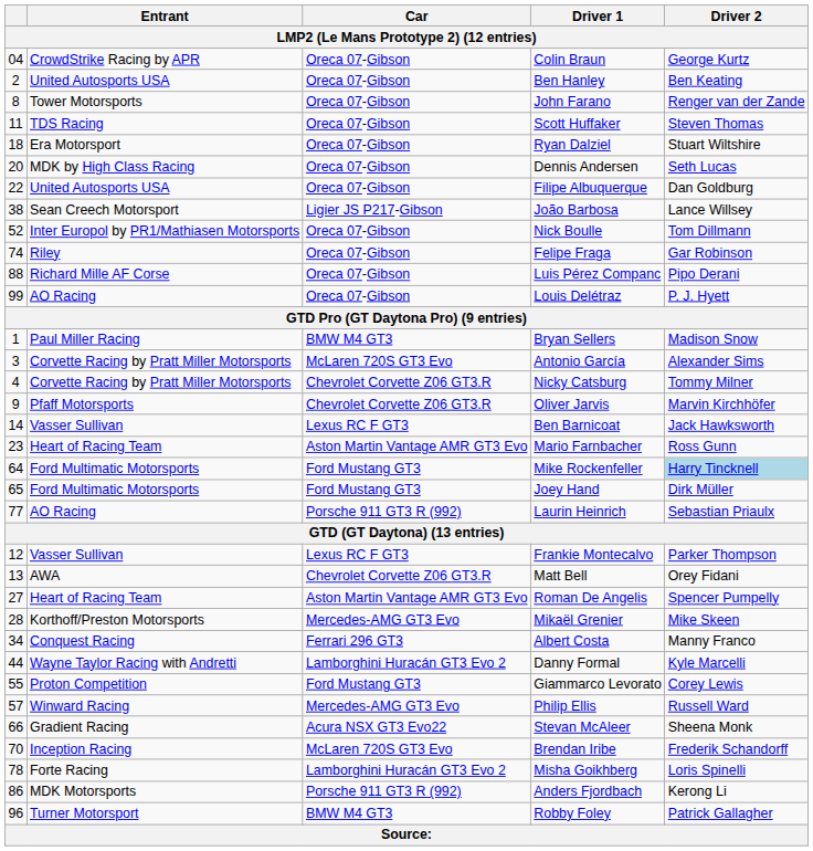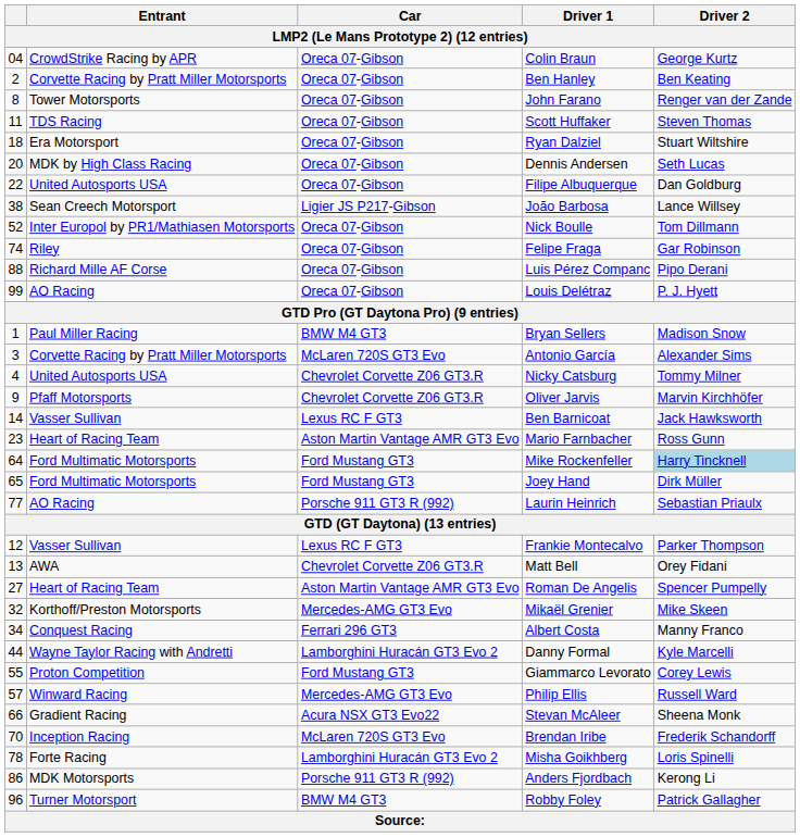 <table class="wikitable" style="font-size: 85%;">
 <tr>
 <th></th>
 <th>Entrant</th>
 <th>Car</th>
 <th>Driver 1</th>
 <th>Driver 2</th>
 </tr>
 <tr>
 <th colspan="5">LMP2 (Le Mans Prototype 2) (12 entries)</th>
 </tr>
 <tr>
 <td align=center>04</td>
 <td> <a href='#'>CrowdStrike</a> Racing by <a href='#'>APR</a></td>
 <td><a href='#'>Oreca 07</a>-<a href='#'>Gibson</a></td>
 <td> <a href='#'>Colin Braun</a></td>
 <td> <a href='#'>George Kurtz</a></td>
 </tr>
 <tr>
 <td align=center>2</td>
-<td> <a href='#'>United Autosports USA</a></td>
+<td> <a href='#'>Corvette Racing</a> by <a href='#'>Pratt Miller Motorsports</a></td>
 <td><a href='#'>Oreca 07</a>-<a href='#'>Gibson</a></td>
 <td> <a href='#'>Ben Hanley</a></td>
 <td> <a href='#'>Ben Keating</a></td>
 </tr>
 <tr>
 <td align=center>8</td>
 <td> Tower Motorsports</td>
 <td><a href='#'>Oreca 07</a>-<a href='#'>Gibson</a></td>
 <td> <a href='#'>John Farano</a></td>
 <td> <a href='#'>Renger van der Zande</a></td>
 </tr>
 <tr>
 <td align=center>11</td>
 <td> <a href='#'>TDS Racing</a></td>
 <td><a href='#'>Oreca 07</a>-<a href='#'>Gibson</a></td>
 <td> <a href='#'>Scott Huffaker</a></td>
 <td> <a href='#'>Steven Thomas</a></td>
 </tr>
 <tr>
 <td align=center>18</td>
 <td> Era Motorsport</td>
 <td><a href='#'>Oreca 07</a>-<a href='#'>Gibson</a></td>
 <td> <a href='#'>Ryan Dalziel</a></td>
 <td> Stuart Wiltshire</td>
 </tr>
 <tr>
 <td align=center>20</td>
 <td> MDK by <a href='#'>High Class Racing</a></td>
 <td><a href='#'>Oreca 07</a>-<a href='#'>Gibson</a></td>
 <td> Dennis Andersen</td>
 <td> <a href='#'>Seth Lucas</a></td>
 </tr>
 <tr>
 <td align=center>22</td>
 <td> <a href='#'>United Autosports USA</a></td>
 <td><a href='#'>Oreca 07</a>-<a href='#'>Gibson</a></td>
 <td> <a href='#'>Filipe Albuquerque</a></td>
 <td> Dan Goldburg</td>
 </tr>
 <tr>
 <td align=center>38</td>
 <td> Sean Creech Motorsport</td>
 <td><a href='#'>Ligier JS P217</a>-<a href='#'>Gibson</a></td>
 <td> <a href='#'>João Barbosa</a></td>
 <td> Lance Willsey</td>
 </tr>
 <tr>
 <td align=center>52</td>
 <td> <a href='#'>Inter Europol</a> by <a href='#'>PR1/Mathiasen Motorsports</a></td>
 <td><a href='#'>Oreca 07</a>-<a href='#'>Gibson</a></td>
 <td> <a href='#'>Nick Boulle</a></td>
 <td> <a href='#'>Tom Dillmann</a></td>
 </tr>
 <tr>
 <td align=center>74</td>
 <td> <a href='#'>Riley</a></td>
 <td><a href='#'>Oreca 07</a>-<a href='#'>Gibson</a></td>
 <td> <a href='#'>Felipe Fraga</a></td>
 <td> <a href='#'>Gar Robinson</a></td>
 </tr>
 <tr>
 <td align=center>88</td>
 <td> <a href='#'>Richard Mille AF Corse</a></td>
 <td><a href='#'>Oreca 07</a>-<a href='#'>Gibson</a></td>
 <td> <a href='#'>Luis Pérez Companc</a></td>
 <td> <a href='#'>Pipo Derani</a></td>
 </tr>
 <tr>
 <td align=center>99</td>
 <td> <a href='#'>AO Racing</a></td>
 <td><a href='#'>Oreca 07</a>-<a href='#'>Gibson</a></td>
 <td> <a href='#'>Louis Delétraz</a></td>
 <td> <a href='#'>P. J. Hyett</a></td>
 </tr>
 <tr>
 <th colspan="5">GTD Pro (GT Daytona Pro) (9 entries)</th>
 </tr>
 <tr>
 <td align=center>1</td>
 <td> <a href='#'>Paul Miller Racing</a></td>
 <td><a href='#'>BMW M4 GT3</a></td>
 <td> <a href='#'>Bryan Sellers</a></td>
 <td> <a href='#'>Madison Snow</a></td>
 </tr>
 <tr>
 <td align=center>3</td>
 <td> <a href='#'>Corvette Racing</a> by <a href='#'>Pratt Miller Motorsports</a></td>
 <td><a href='#'>McLaren 720S GT3 Evo</a></td>
 <td> <a href='#'>Antonio García</a></td>
 <td> <a href='#'>Alexander Sims</a></td>
 </tr>
 <tr>
 <td align=center>4</td>
-<td> <a href='#'>Corvette Racing</a> by <a href='#'>Pratt Miller Motorsports</a></td>
+<td> <a href='#'>United Autosports USA</a></td>
 <td><a href='#'>Chevrolet Corvette Z06 GT3.R</a></td>
 <td> <a href='#'>Nicky Catsburg</a></td>
 <td> <a href='#'>Tommy Milner</a></td>
 </tr>
 <tr>
 <td align=center>9</td>
 <td> <a href='#'>Pfaff Motorsports</a></td>
 <td><a href='#'>Chevrolet Corvette Z06 GT3.R</a></td>
 <td> <a href='#'>Oliver Jarvis</a></td>
 <td> <a href='#'>Marvin Kirchhöfer</a></td>
 </tr>
 <tr>
 <td align=center>14</td>
 <td> <a href='#'>Vasser Sullivan</a></td>
 <td><a href='#'>Lexus RC F GT3</a></td>
 <td> <a href='#'>Ben Barnicoat</a></td>
 <td> <a href='#'>Jack Hawksworth</a></td>
 </tr>
 <tr>
 <td align=center>23</td>
 <td> <a href='#'>Heart of Racing Team</a></td>
 <td><a href='#'>Aston Martin Vantage AMR GT3 Evo</a></td>
 <td> <a href='#'>Mario Farnbacher</a></td>
 <td> <a href='#'>Ross Gunn</a></td>
 </tr>
 <tr>
 <td align=center>64</td>
 <td> <a href='#'>Ford Multimatic Motorsports</a></td>
 <td><a href='#'>Ford Mustang GT3</a></td>
 <td> <a href='#'>Mike Rockenfeller</a></td>
 <td style="background: lightblue;"> <a href='#'>Harry Tincknell</a></td>
 </tr>
 <tr>
 <td align=center>65</td>
 <td> <a href='#'>Ford Multimatic Motorsports</a></td>
 <td><a href='#'>Ford Mustang GT3</a></td>
 <td> <a href='#'>Joey Hand</a></td>
 <td> <a href='#'>Dirk Müller</a></td>
 </tr>
 <tr>
 <td align=center>77</td>
 <td> <a href='#'>AO Racing</a></td>
 <td><a href='#'>Porsche 911 GT3 R (992)</a></td>
 <td> <a href='#'>Laurin Heinrich</a></td>
 <td> <a href='#'>Sebastian Priaulx</a></td>
 </tr>
 <tr>
 <th colspan="5">GTD (GT Daytona) (13 entries)</th>
 </tr>
 <tr>
 <td align=center>12</td>
 <td> <a href='#'>Vasser Sullivan</a></td>
 <td><a href='#'>Lexus RC F GT3</a></td>
 <td> <a href='#'>Frankie Montecalvo</a></td>
 <td> <a href='#'>Parker Thompson</a></td>
 </tr>
 <tr>
 <td align=center>13</td>
 <td> AWA</td>
 <td><a href='#'>Chevrolet Corvette Z06 GT3.R</a></td>
 <td> Matt Bell</td>
 <td> Orey Fidani</td>
 </tr>
 <tr>
 <td align=center>27</td>
 <td> <a href='#'>Heart of Racing Team</a></td>
 <td><a href='#'>Aston Martin Vantage AMR GT3 Evo</a></td>
 <td> <a href='#'>Roman De Angelis</a></td>
 <td> <a href='#'>Spencer Pumpelly</a></td>
 </tr>
 <tr>
-<td align=center>28</td>
+<td align=center>32</td>
 <td> Korthoff/Preston Motorsports</td>
 <td><a href='#'>Mercedes-AMG GT3 Evo</a></td>
 <td> <a href='#'>Mikaël Grenier</a></td>
 <td> <a href='#'>Mike Skeen</a></td>
 </tr>
 <tr>
 <td align=center>34</td>
 <td> <a href='#'>Conquest Racing</a></td>
 <td><a href='#'>Ferrari 296 GT3</a></td>
 <td> <a href='#'>Albert Costa</a></td>
 <td> Manny Franco</td>
 </tr>
 <tr>
 <td align=center>44</td>
 <td> <a href='#'>Wayne Taylor Racing</a> with <a href='#'>Andretti</a></td>
 <td><a href='#'>Lamborghini Huracán GT3 Evo 2</a></td>
 <td> Danny Formal</td>
 <td> <a href='#'>Kyle Marcelli</a></td>
 </tr>
 <tr>
 <td align=center>55</td>
 <td> <a href='#'>Proton Competition</a></td>
 <td><a href='#'>Ford Mustang GT3</a></td>
 <td> Giammarco Levorato</td>
 <td> <a href='#'>Corey Lewis</a></td>
 </tr>
 <tr>
 <td align=center>57</td>
 <td> <a href='#'>Winward Racing</a></td>
 <td><a href='#'>Mercedes-AMG GT3 Evo</a></td>
 <td> <a href='#'>Philip Ellis</a></td>
 <td> <a href='#'>Russell Ward</a></td>
 </tr>
 <tr>
 <td align=center>66</td>
 <td> Gradient Racing</td>
 <td><a href='#'>Acura NSX GT3 Evo22</a></td>
 <td> <a href='#'>Stevan McAleer</a></td>
 <td> Sheena Monk</td>
 </tr>
 <tr>
 <td align=center>70</td>
 <td> <a href='#'>Inception Racing</a></td>
 <td><a href='#'>McLaren 720S GT3 Evo</a></td>
 <td> <a href='#'>Brendan Iribe</a></td>
 <td> <a href='#'>Frederik Schandorff</a></td>
 </tr>
 <tr>
 <td align=center>78</td>
 <td> Forte Racing</td>
 <td><a href='#'>Lamborghini Huracán GT3 Evo 2</a></td>
 <td> <a href='#'>Misha Goikhberg</a></td>
 <td> <a href='#'>Loris Spinelli</a></td>
 </tr>
 <tr>
 <td align=center>86</td>
 <td> MDK Motorsports</td>
 <td><a href='#'>Porsche 911 GT3 R (992)</a></td>
 <td> <a href='#'>Anders Fjordbach</a></td>
 <td> Kerong Li</td>
 </tr>
 <tr>
 <td align=center>96</td>
 <td> <a href='#'>Turner Motorsport</a></td>
 <td><a href='#'>BMW M4 GT3</a></td>
 <td> <a href='#'>Robby Foley</a></td>
 <td> <a href='#'>Patrick Gallagher</a></td>
 </tr>
 <tr>
 <th colspan=5>Source:</th>
 </tr>
 </table>
